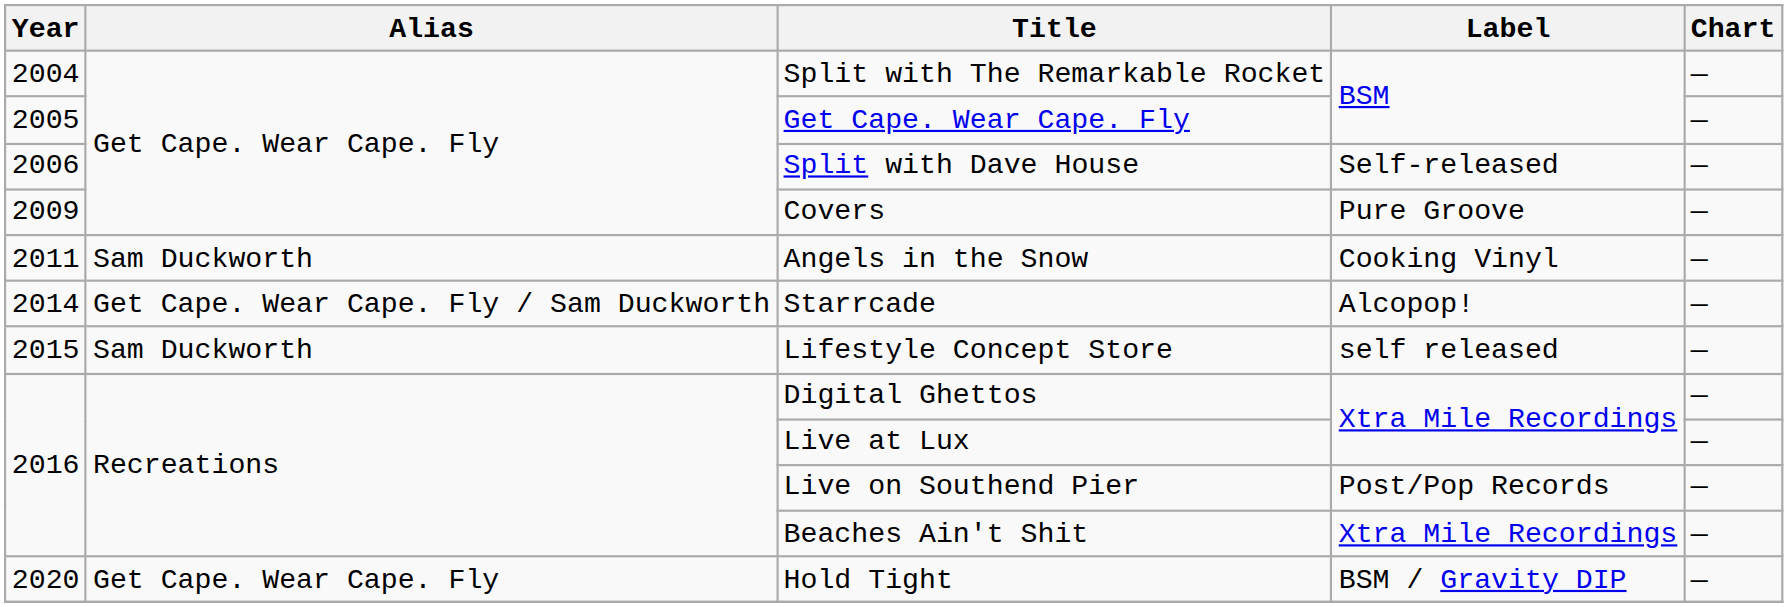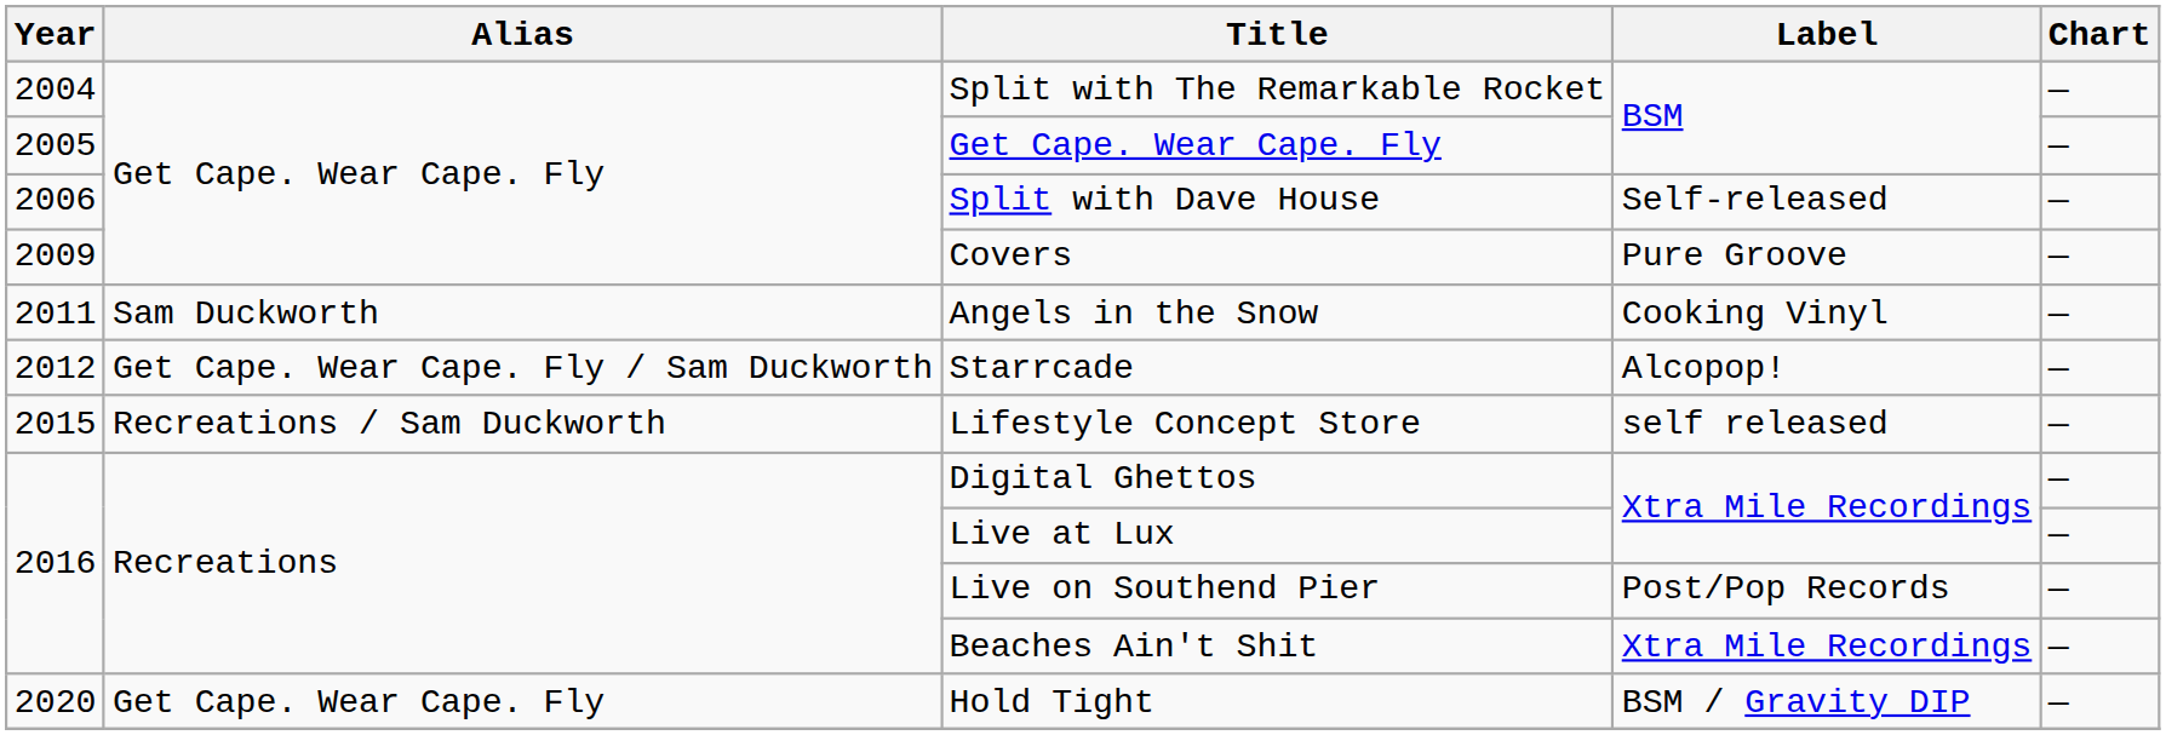 <table class="wikitable">
 <tr>
 <th>Year</th>
 <th>Alias</th>
 <th>Title</th>
 <th>Label</th>
 <th>Chart</th>
 </tr>
 <tr>
 <td>2004</td>
 <td rowspan=4>Get Cape. Wear Cape. Fly</td>
 <td>Split with The Remarkable Rocket</td>
 <td rowspan=2><a href='#'>BSM</a></td>
 <td>—</td>
 </tr>
 <tr>
 <td>2005</td>
 <td><a href='#'>Get Cape. Wear Cape. Fly</a></td>
 <td>—</td>
 </tr>
 <tr>
 <td>2006</td>
 <td><a href='#'>Split</a> with Dave House</td>
 <td>Self-released</td>
 <td>—</td>
 </tr>
 <tr>
 <td>2009</td>
 <td>Covers</td>
 <td>Pure Groove</td>
 <td>—</td>
 </tr>
 <tr>
 <td>2011</td>
 <td>Sam Duckworth</td>
 <td>Angels in the Snow</td>
 <td>Cooking Vinyl</td>
 <td>—</td>
 </tr>
 <tr>
-<td>2014</td>
+<td>2012</td>
 <td>Get Cape. Wear Cape. Fly / Sam Duckworth</td>
 <td>Starrcade</td>
 <td>Alcopop!</td>
 <td>—</td>
 </tr>
 <tr>
 <td>2015</td>
-<td>Sam Duckworth</td>
+<td>Recreations / Sam Duckworth</td>
 <td>Lifestyle Concept Store</td>
 <td>self released</td>
 <td>—</td>
 </tr>
 <tr>
 <td rowspan=4>2016</td>
 <td rowspan=4>Recreations</td>
 <td>Digital Ghettos</td>
 <td rowspan=2><a href='#'>Xtra Mile Recordings</a></td>
 <td>—</td>
 </tr>
 <tr>
 <td>Live at Lux</td>
 <td>—</td>
 </tr>
 <tr>
 <td>Live on Southend Pier</td>
 <td>Post/Pop Records</td>
 <td>—</td>
 </tr>
 <tr>
 <td>Beaches Ain't Shit</td>
 <td><a href='#'>Xtra Mile Recordings</a></td>
 <td>—</td>
 </tr>
 <tr>
 <td>2020</td>
 <td>Get Cape. Wear Cape. Fly</td>
 <td>Hold Tight</td>
 <td>BSM / <a href='#'>Gravity DIP</a></td>
 <td>—</td>
 </tr>
 <tr>
 </tr>
 </table>
